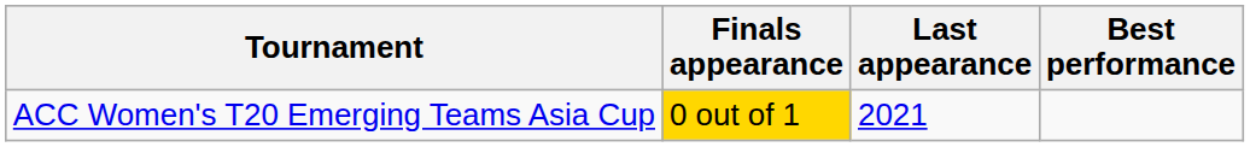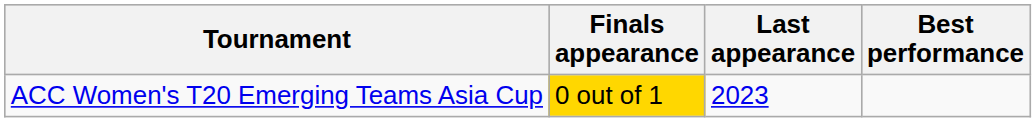 <table class="wikitable sortable" style="text-align:left;">
 <tr>
 <th>Tournament</th>
 <th data-sort-type="number">Finals<br>appearance</th>
 <th>Last<br>appearance</th>
 <th>Best<br>performance</th>
 </tr>
 <tr>
 <td><a href='#'>ACC Women's T20 Emerging Teams Asia Cup</a></td>
 <td style="background: gold;">0 out of 1</td>
-<td><a href='#'>2021</a></td>
+<td><a href='#'>2023</a></td>
 <td></td>
 </tr>
 </table>
